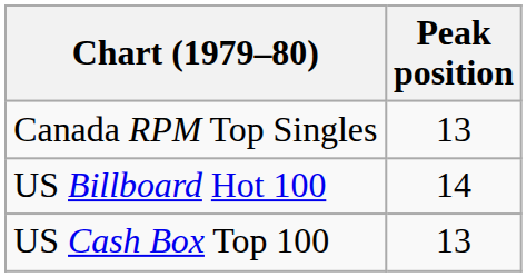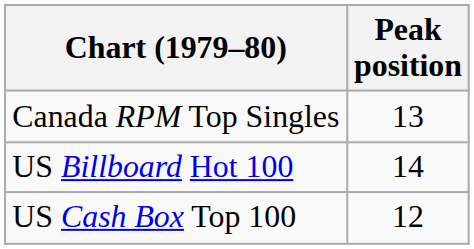 <table class="wikitable sortable">
 <tr>
 <th>Chart (1979–80)</th>
 <th>Peak<br>position</th>
 </tr>
 <tr>
 <td>Canada <em>RPM</em> Top Singles</td>
 <td style="text-align:center;">13</td>
 </tr>
 <tr>
 <td>US <em><a href='#'>Billboard</a></em> <a href='#'>Hot 100</a></td>
 <td style="text-align:center;">14</td>
 </tr>
 <tr>
 <td>US <a href='#'><em>Cash Box</em></a> Top 100</td>
-<td align="center">13</td>
+<td align="center">12</td>
 </tr>
 </table>
